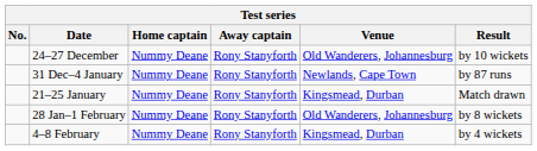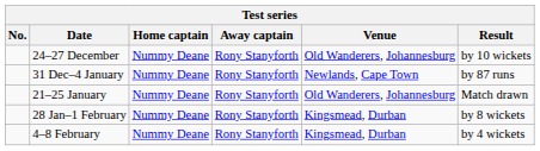 <table class="wikitable">
 <tr>
 <th colspan="9">Test series</th>
 </tr>
 <tr>
 <th>No.</th>
 <th>Date</th>
 <th>Home captain</th>
 <th>Away captain</th>
 <th>Venue</th>
 <th>Result</th>
 </tr>
 <tr>
 <td></td>
 <td>24–27 December</td>
 <td><a href='#'>Nummy Deane</a></td>
 <td><a href='#'>Rony Stanyforth</a></td>
 <td><a href='#'>Old Wanderers</a>, <a href='#'>Johannesburg</a></td>
 <td> by 10 wickets</td>
 </tr>
 <tr>
 <td></td>
 <td>31 Dec–4 January</td>
 <td><a href='#'>Nummy Deane</a></td>
 <td><a href='#'>Rony Stanyforth</a></td>
 <td><a href='#'>Newlands</a>, <a href='#'>Cape Town</a></td>
 <td> by 87 runs</td>
 </tr>
 <tr>
 <td></td>
 <td>21–25 January</td>
 <td><a href='#'>Nummy Deane</a></td>
 <td><a href='#'>Rony Stanyforth</a></td>
-<td><a href='#'>Kingsmead</a>, <a href='#'>Durban</a></td>
+<td><a href='#'>Old Wanderers</a>, <a href='#'>Johannesburg</a></td>
 <td>Match drawn</td>
 </tr>
 <tr>
 <td></td>
 <td>28 Jan–1 February</td>
 <td><a href='#'>Nummy Deane</a></td>
 <td><a href='#'>Rony Stanyforth</a></td>
-<td><a href='#'>Old Wanderers</a>, <a href='#'>Johannesburg</a></td>
+<td><a href='#'>Kingsmead</a>, <a href='#'>Durban</a></td>
 <td> by 8 wickets</td>
 </tr>
 <tr>
 <td></td>
 <td>4–8 February</td>
 <td><a href='#'>Nummy Deane</a></td>
 <td><a href='#'>Rony Stanyforth</a></td>
 <td><a href='#'>Kingsmead</a>, <a href='#'>Durban</a></td>
 <td> by 4 wickets</td>
 </tr>
 </table>
